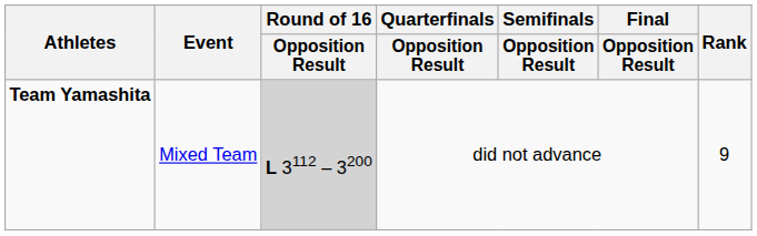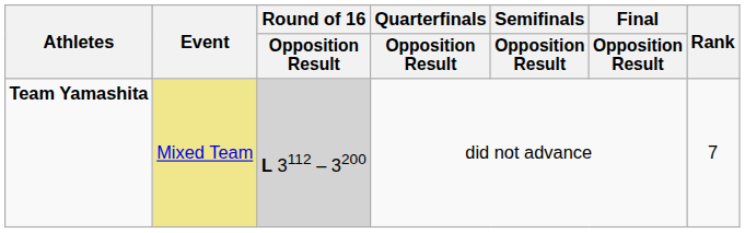 <table class="wikitable" style="font-size:90%">
 <tr>
 <th rowspan="2">Athletes</th>
 <th rowspan="2">Event</th>
 <th>Round of 16</th>
 <th>Quarterfinals</th>
 <th>Semifinals</th>
 <th>Final</th>
 <th rowspan=2>Rank</th>
 </tr>
 <tr style="font-size:95%">
 <th>Opposition<br>Result</th>
 <th>Opposition<br>Result</th>
 <th>Opposition<br>Result</th>
 <th>Opposition<br>Result</th>
 </tr>
 <tr align=center>
 <td align=left><strong>Team Yamashita</strong><br><br><br><br><br><br><br></td>
-<td align=left><a href='#'>Mixed Team</a></td>
+<td align=left style="background: khaki;"><a href='#'>Mixed Team</a></td>
 <td style="background: lightgrey;"><br><strong>L</strong> 3<sup>112</sup> – 3<sup>200</sup></td>
 <td colspan=3>did not advance</td>
-<td>9</td>
+<td>7</td>
 </tr>
 </table>
